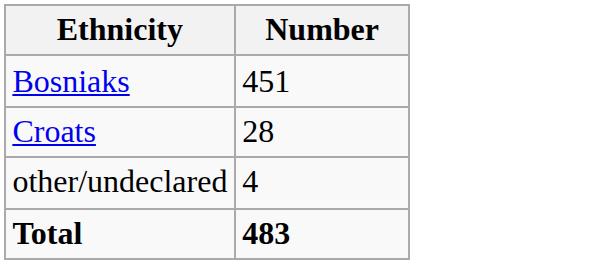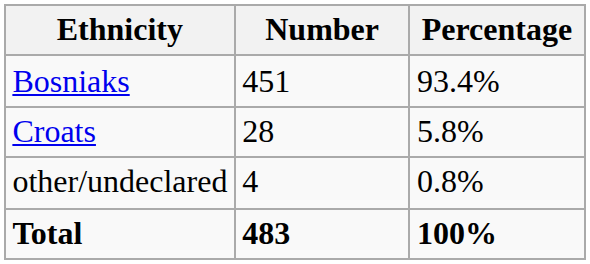 <table class="wikitable">
 <tr>
 <th width="100px">Ethnicity</th>
 <th width="80px">Number</th>
+<th width="80px">Percentage</th>
 </tr>
 <tr>
 <td><a href='#'>Bosniaks</a></td>
 <td>451</td>
+<td>93.4%</td>
 </tr>
 <tr>
 <td><a href='#'>Croats</a></td>
 <td>28</td>
+<td>5.8%</td>
 </tr>
 <tr>
 <td>other/undeclared</td>
 <td>4</td>
+<td>0.8%</td>
 </tr>
 <tr>
 <td><strong>Total</strong></td>
 <td><strong>483</strong></td>
+<td><strong>100%</strong></td>
 </tr>
 </table>
